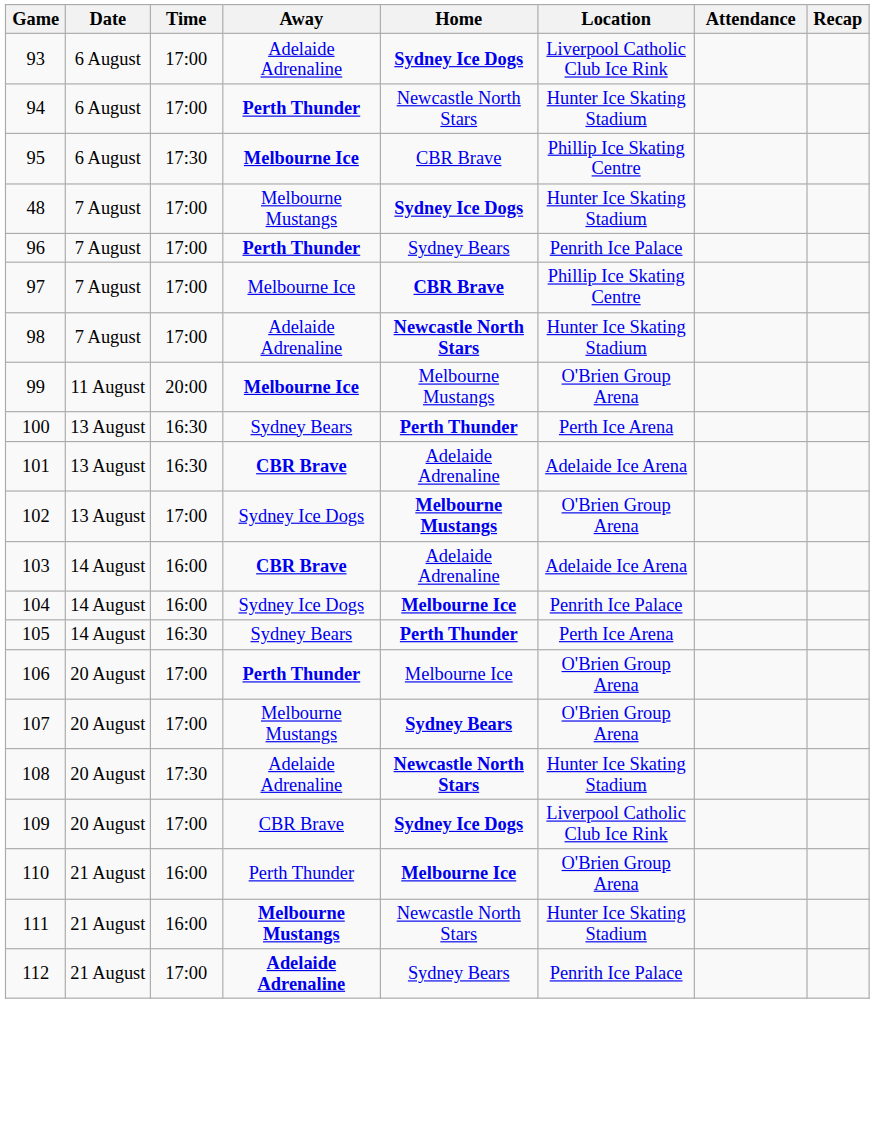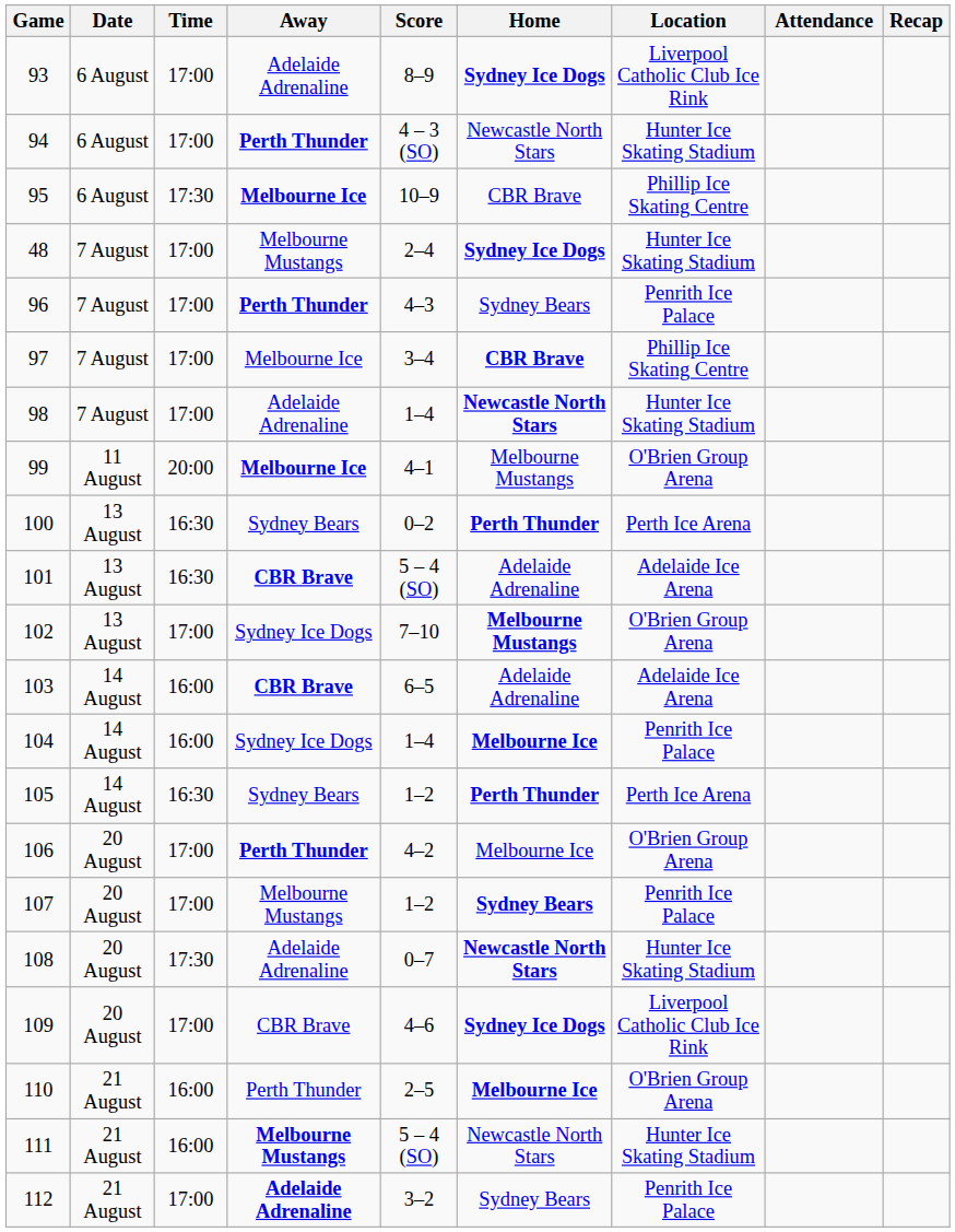 <table class="wikitable" width="85%" style="margin: 1em auto 1em auto">
 <tr>
 <th width="1%">Game</th>
 <th width="5%">Date</th>
 <th width="5%">Time</th>
 <th width="12%">Away</th>
+<th width="6%">Score</th>
 <th width="12%">Home</th>
 <th width="12%">Location</th>
 <th width="3%">Attendance</th>
 <th width="1%">Recap</th>
 </tr>
 <tr align="center">
 <td>93</td>
 <td>6 August</td>
 <td>17:00</td>
 <td><a href='#'>Adelaide Adrenaline</a></td>
+<td>8–9</td>
 <td><strong><a href='#'>Sydney Ice Dogs</a></strong></td>
 <td><a href='#'>Liverpool Catholic Club Ice Rink</a></td>
 <td></td>
 <td></td>
 </tr>
 <tr align="center">
 <td>94</td>
 <td>6 August</td>
 <td>17:00</td>
 <td><strong><a href='#'>Perth Thunder</a></strong></td>
+<td>4 – 3 (<a href='#'>SO</a>)</td>
 <td><a href='#'>Newcastle North Stars</a></td>
 <td><a href='#'>Hunter Ice Skating Stadium</a></td>
 <td></td>
 <td></td>
 </tr>
 <tr align="center">
 <td>95</td>
 <td>6 August</td>
 <td>17:30</td>
 <td><strong><a href='#'>Melbourne Ice</a></strong></td>
+<td>10–9</td>
 <td><a href='#'>CBR Brave</a></td>
 <td><a href='#'>Phillip Ice Skating Centre</a></td>
 <td></td>
 <td></td>
 </tr>
 <tr align="center">
 <td>48</td>
 <td>7 August</td>
 <td>17:00</td>
 <td><a href='#'>Melbourne Mustangs</a></td>
+<td>2–4</td>
 <td><strong><a href='#'>Sydney Ice Dogs</a></strong></td>
 <td><a href='#'>Hunter Ice Skating Stadium</a></td>
 <td></td>
 <td></td>
 </tr>
 <tr align="center">
 <td>96</td>
 <td>7 August</td>
 <td>17:00</td>
 <td><strong><a href='#'>Perth Thunder</a></strong></td>
+<td>4–3</td>
 <td><a href='#'>Sydney Bears</a></td>
 <td><a href='#'>Penrith Ice Palace</a></td>
 <td></td>
 <td></td>
 </tr>
 <tr align="center">
 <td>97</td>
 <td>7 August</td>
 <td>17:00</td>
 <td><a href='#'>Melbourne Ice</a></td>
+<td>3–4</td>
 <td><strong><a href='#'>CBR Brave</a></strong></td>
 <td><a href='#'>Phillip Ice Skating Centre</a></td>
 <td></td>
 <td></td>
 </tr>
 <tr align="center">
 <td>98</td>
 <td>7 August</td>
 <td>17:00</td>
 <td><a href='#'>Adelaide Adrenaline</a></td>
+<td>1–4</td>
 <td><strong><a href='#'>Newcastle North Stars</a></strong></td>
 <td><a href='#'>Hunter Ice Skating Stadium</a></td>
 <td></td>
 <td></td>
 </tr>
 <tr align="center">
 <td>99</td>
 <td>11 August</td>
 <td>20:00</td>
 <td><strong><a href='#'>Melbourne Ice</a></strong></td>
+<td>4–1</td>
 <td><a href='#'>Melbourne Mustangs</a></td>
 <td><a href='#'>O'Brien Group Arena</a></td>
 <td></td>
 <td></td>
 </tr>
 <tr align="center">
 <td>100</td>
 <td>13 August</td>
 <td>16:30</td>
 <td><a href='#'>Sydney Bears</a></td>
+<td>0–2</td>
 <td><strong><a href='#'>Perth Thunder</a></strong></td>
 <td><a href='#'>Perth Ice Arena</a></td>
 <td></td>
 <td></td>
 </tr>
 <tr align="center">
 <td>101</td>
 <td>13 August</td>
 <td>16:30</td>
 <td><strong><a href='#'>CBR Brave</a></strong></td>
+<td>5 – 4 (<a href='#'>SO</a>)</td>
 <td><a href='#'>Adelaide Adrenaline</a></td>
 <td><a href='#'>Adelaide Ice Arena</a></td>
 <td></td>
 <td></td>
 </tr>
 <tr align="center">
 <td>102</td>
 <td>13 August</td>
 <td>17:00</td>
 <td><a href='#'>Sydney Ice Dogs</a></td>
+<td>7–10</td>
 <td><strong><a href='#'>Melbourne Mustangs</a></strong></td>
 <td><a href='#'>O'Brien Group Arena</a></td>
 <td></td>
 <td></td>
 </tr>
 <tr align="center">
 <td>103</td>
 <td>14 August</td>
 <td>16:00</td>
 <td><strong><a href='#'>CBR Brave</a></strong></td>
+<td>6–5</td>
 <td><a href='#'>Adelaide Adrenaline</a></td>
 <td><a href='#'>Adelaide Ice Arena</a></td>
 <td></td>
 <td></td>
 </tr>
 <tr align="center">
 <td>104</td>
 <td>14 August</td>
 <td>16:00</td>
 <td><a href='#'>Sydney Ice Dogs</a></td>
+<td>1–4</td>
 <td><strong><a href='#'>Melbourne Ice</a></strong></td>
 <td><a href='#'>Penrith Ice Palace</a></td>
 <td></td>
 <td></td>
 </tr>
 <tr align="center">
 <td>105</td>
 <td>14 August</td>
 <td>16:30</td>
 <td><a href='#'>Sydney Bears</a></td>
+<td>1–2</td>
 <td><strong><a href='#'>Perth Thunder</a></strong></td>
 <td><a href='#'>Perth Ice Arena</a></td>
 <td></td>
 <td></td>
 </tr>
 <tr align="center">
 <td>106</td>
 <td>20 August</td>
 <td>17:00</td>
 <td><strong><a href='#'>Perth Thunder</a></strong></td>
+<td>4–2</td>
 <td><a href='#'>Melbourne Ice</a></td>
 <td><a href='#'>O'Brien Group Arena</a></td>
 <td></td>
 <td></td>
 </tr>
 <tr align="center">
 <td>107</td>
 <td>20 August</td>
 <td>17:00</td>
 <td><a href='#'>Melbourne Mustangs</a></td>
+<td>1–2</td>
 <td><strong><a href='#'>Sydney Bears</a></strong></td>
-<td><a href='#'>O'Brien Group Arena</a></td>
+<td><a href='#'>Penrith Ice Palace</a></td>
 <td></td>
 <td></td>
 </tr>
 <tr align="center">
 <td>108</td>
 <td>20 August</td>
 <td>17:30</td>
 <td><a href='#'>Adelaide Adrenaline</a></td>
+<td>0–7</td>
 <td><strong><a href='#'>Newcastle North Stars</a></strong></td>
 <td><a href='#'>Hunter Ice Skating Stadium</a></td>
 <td></td>
 <td></td>
 </tr>
 <tr align="center">
 <td>109</td>
 <td>20 August</td>
 <td>17:00</td>
 <td><a href='#'>CBR Brave</a></td>
+<td>4–6</td>
 <td><strong><a href='#'>Sydney Ice Dogs</a></strong></td>
 <td><a href='#'>Liverpool Catholic Club Ice Rink</a></td>
 <td></td>
 <td></td>
 </tr>
 <tr align="center">
 <td>110</td>
 <td>21 August</td>
 <td>16:00</td>
 <td><a href='#'>Perth Thunder</a></td>
+<td>2–5</td>
 <td><strong><a href='#'>Melbourne Ice</a></strong></td>
 <td><a href='#'>O'Brien Group Arena</a></td>
 <td></td>
 <td></td>
 </tr>
 <tr align="center">
 <td>111</td>
 <td>21 August</td>
 <td>16:00</td>
 <td><strong><a href='#'>Melbourne Mustangs</a></strong></td>
+<td>5 – 4 (<a href='#'>SO</a>)</td>
 <td><a href='#'>Newcastle North Stars</a></td>
 <td><a href='#'>Hunter Ice Skating Stadium</a></td>
 <td></td>
 <td></td>
 </tr>
 <tr align="center">
 <td>112</td>
 <td>21 August</td>
 <td>17:00</td>
 <td><strong><a href='#'>Adelaide Adrenaline</a></strong></td>
+<td>3–2</td>
 <td><a href='#'>Sydney Bears</a></td>
 <td><a href='#'>Penrith Ice Palace</a></td>
 <td></td>
 <td></td>
 </tr>
 </table>
